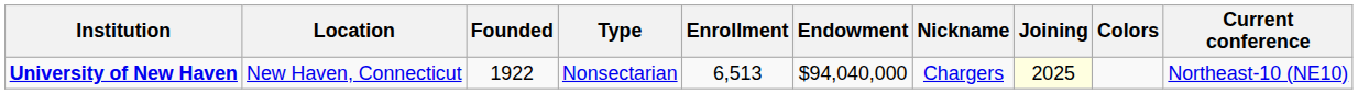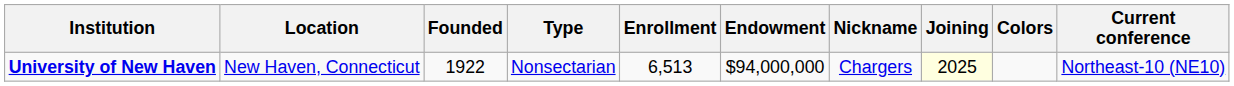 <table class="wikitable sortable" style="text-align:center">
 <tr>
 <th>Institution</th>
 <th>Location</th>
 <th>Founded</th>
 <th>Type</th>
 <th>Enrollment</th>
 <th>Endowment</th>
 <th>Nickname</th>
 <th>Joining</th>
 <th class="unsortable">Colors</th>
 <th>Current<br>conference</th>
 </tr>
 <tr>
 <td><strong><a href='#'>University of New Haven</a></strong></td>
 <td><a href='#'>New Haven, Connecticut</a></td>
 <td>1922</td>
 <td><a href='#'>Nonsectarian</a></td>
 <td>6,513</td>
-<td>$94,040,000</td>
+<td>$94,000,000</td>
 <td><a href='#'>Chargers</a></td>
 <td style="background: lightyellow;">2025</td>
 <td></td>
 <td><a href='#'>Northeast-10 (NE10)</a></td>
 </tr>
 </table>
